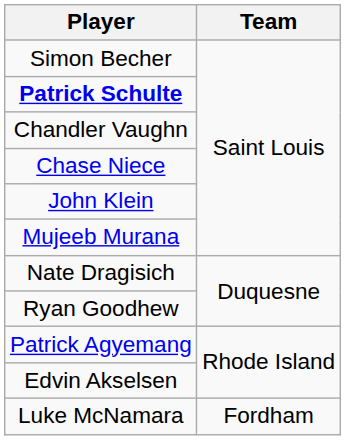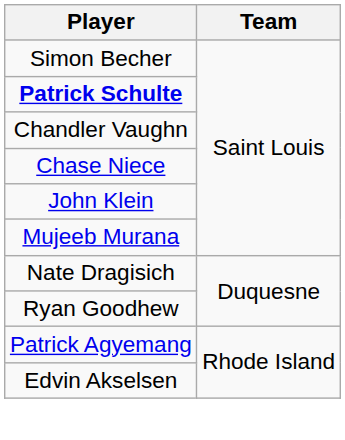 <table class="wikitable" style="text-align: center;">
 <tr>
 <th>Player</th>
 <th>Team</th>
 </tr>
 <tr>
 <td>Simon Becher</td>
 <td rowspan=6>Saint Louis</td>
 </tr>
 <tr>
 <td><strong><a href='#'>Patrick Schulte</a></strong></td>
 </tr>
 <tr>
 <td>Chandler Vaughn</td>
 </tr>
 <tr>
 <td><a href='#'>Chase Niece</a></td>
 </tr>
 <tr>
 <td><a href='#'>John Klein</a></td>
 </tr>
 <tr>
 <td><a href='#'>Mujeeb Murana</a></td>
 </tr>
 <tr>
 <td>Nate Dragisich</td>
 <td rowspan=2>Duquesne</td>
 </tr>
 <tr>
 <td>Ryan Goodhew</td>
 </tr>
 <tr>
 <td><a href='#'>Patrick Agyemang</a></td>
 <td rowspan=2>Rhode Island</td>
 </tr>
 <tr>
 <td>Edvin Akselsen</td>
 </tr>
-<tr>
-<td>Luke McNamara</td>
-<td>Fordham</td>
-</tr>
 </table>
